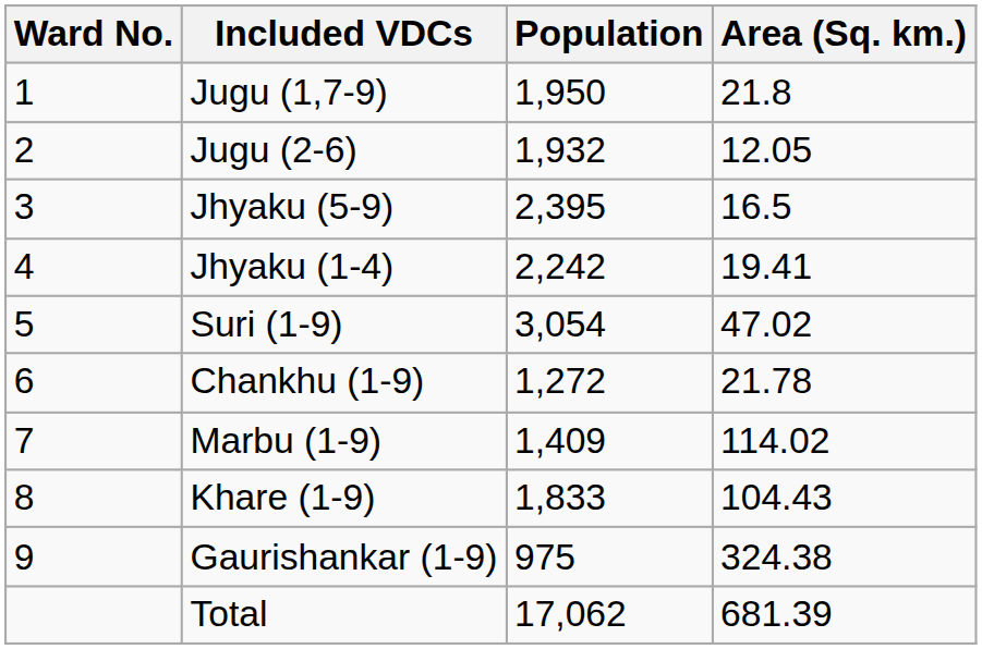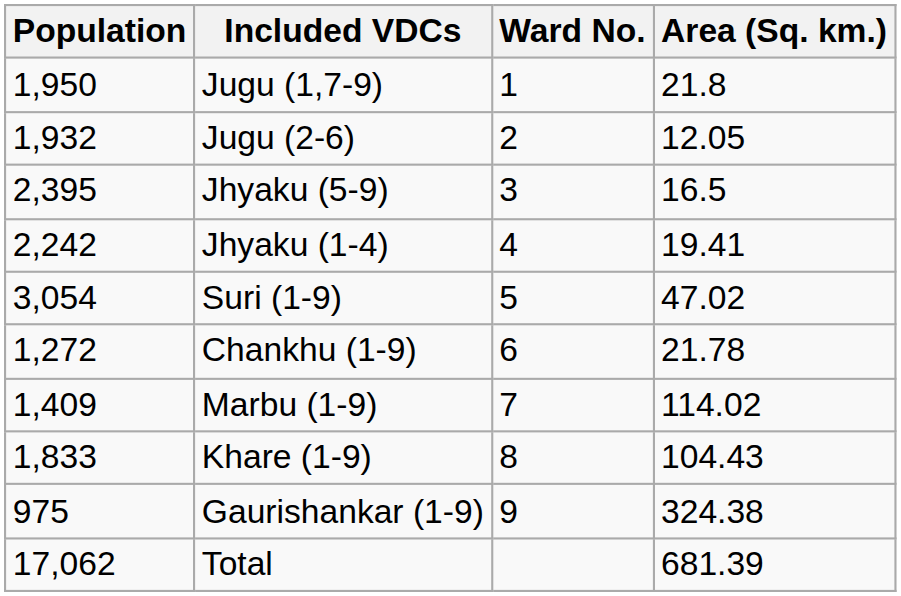 <table class="wikitable">
 <tr>
+<th>Population</th>
+<th>Included VDCs</th>
 <th>Ward No.</th>
-<th>Included VDCs</th>
-<th>Population</th>
 <th>Area (Sq. km.)</th>
 </tr>
 <tr>
+<td>1,950</td>
+<td>Jugu (1,7-9)</td>
 <td>1</td>
-<td>Jugu (1,7-9)</td>
-<td>1,950</td>
 <td>21.8</td>
 </tr>
 <tr>
+<td>1,932</td>
+<td>Jugu (2-6)</td>
 <td>2</td>
-<td>Jugu (2-6)</td>
-<td>1,932</td>
 <td>12.05</td>
 </tr>
 <tr>
+<td>2,395</td>
+<td>Jhyaku (5-9)</td>
 <td>3</td>
-<td>Jhyaku (5-9)</td>
-<td>2,395</td>
 <td>16.5</td>
 </tr>
 <tr>
+<td>2,242</td>
+<td>Jhyaku (1-4)</td>
 <td>4</td>
-<td>Jhyaku (1-4)</td>
-<td>2,242</td>
 <td>19.41</td>
 </tr>
 <tr>
+<td>3,054</td>
+<td>Suri (1-9)</td>
 <td>5</td>
-<td>Suri (1-9)</td>
-<td>3,054</td>
 <td>47.02</td>
 </tr>
 <tr>
+<td>1,272</td>
+<td>Chankhu (1-9)</td>
 <td>6</td>
-<td>Chankhu (1-9)</td>
-<td>1,272</td>
 <td>21.78</td>
 </tr>
 <tr>
+<td>1,409</td>
+<td>Marbu (1-9)</td>
 <td>7</td>
-<td>Marbu (1-9)</td>
-<td>1,409</td>
 <td>114.02</td>
 </tr>
 <tr>
+<td>1,833</td>
+<td>Khare (1-9)</td>
 <td>8</td>
-<td>Khare (1-9)</td>
-<td>1,833</td>
 <td>104.43</td>
 </tr>
 <tr>
+<td>975</td>
+<td>Gaurishankar (1-9)</td>
 <td>9</td>
-<td>Gaurishankar (1-9)</td>
-<td>975</td>
 <td>324.38</td>
 </tr>
 <tr>
+<td>17,062</td>
+<td>Total</td>
 <td></td>
-<td>Total</td>
-<td>17,062</td>
 <td>681.39</td>
 </tr>
 </table>
